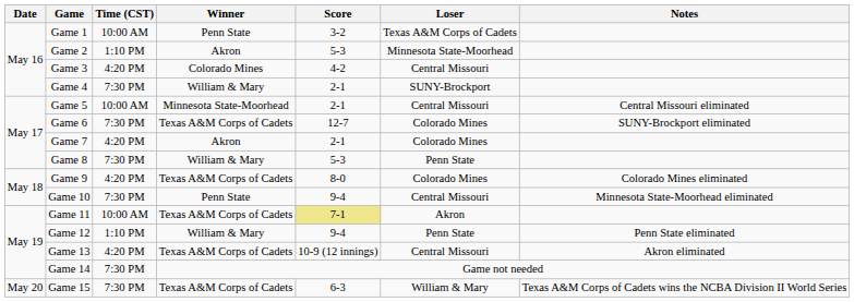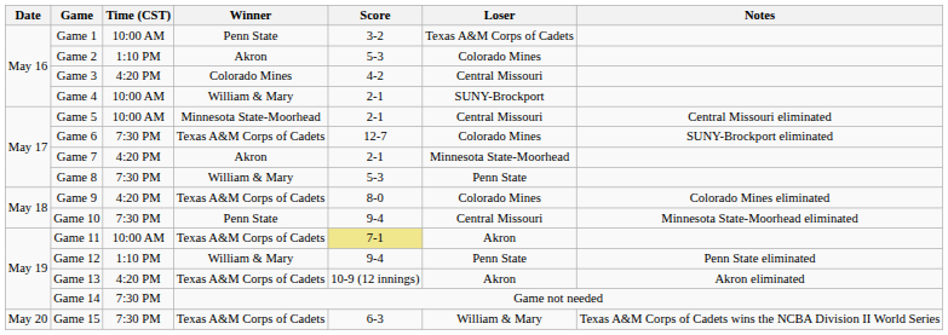 <table class="wikitable">
 <tr align="center">
 <th>Date</th>
 <th>Game</th>
 <th>Time (CST)</th>
 <th>Winner</th>
 <th>Score</th>
 <th>Loser</th>
 <th>Notes</th>
 </tr>
 <tr align="center">
 <td rowspan=4>May 16</td>
 <td>Game 1</td>
 <td>10:00 AM</td>
 <td>Penn State</td>
 <td>3-2</td>
 <td>Texas A&M Corps of Cadets</td>
 <td></td>
 </tr>
 <tr align="center">
 <td>Game 2</td>
 <td>1:10 PM</td>
 <td>Akron</td>
 <td>5-3</td>
-<td>Minnesota State-Moorhead</td>
+<td>Colorado Mines</td>
 <td></td>
 </tr>
 <tr align="center">
 <td>Game 3</td>
 <td>4:20 PM</td>
 <td>Colorado Mines</td>
 <td>4-2</td>
 <td>Central Missouri</td>
 <td></td>
 </tr>
 <tr align="center">
 <td>Game 4</td>
-<td>7:30 PM</td>
+<td>10:00 AM</td>
 <td>William & Mary</td>
 <td>2-1</td>
 <td>SUNY-Brockport</td>
 <td></td>
 </tr>
 <tr align="center">
 <td rowspan=4>May 17</td>
 <td>Game 5</td>
 <td>10:00 AM</td>
 <td>Minnesota State-Moorhead</td>
 <td>2-1</td>
 <td>Central Missouri</td>
 <td>Central Missouri eliminated</td>
 </tr>
 <tr align="center">
 <td>Game 6</td>
 <td>7:30 PM</td>
 <td>Texas A&M Corps of Cadets</td>
 <td>12-7</td>
 <td>Colorado Mines</td>
 <td>SUNY-Brockport eliminated</td>
 </tr>
 <tr align="center">
 <td>Game 7</td>
 <td>4:20 PM</td>
 <td>Akron</td>
 <td>2-1</td>
-<td>Colorado Mines</td>
+<td>Minnesota State-Moorhead</td>
 <td></td>
 </tr>
 <tr align="center">
 <td>Game 8</td>
 <td>7:30 PM</td>
 <td>William & Mary</td>
 <td>5-3</td>
 <td>Penn State</td>
 <td></td>
 </tr>
 <tr align="center">
 <td rowspan=2>May 18</td>
 <td>Game 9</td>
 <td>4:20 PM</td>
 <td>Texas A&M Corps of Cadets</td>
 <td>8-0</td>
 <td>Colorado Mines</td>
 <td>Colorado Mines eliminated</td>
 </tr>
 <tr align="center">
 <td>Game 10</td>
 <td>7:30 PM</td>
 <td>Penn State</td>
 <td>9-4</td>
 <td>Central Missouri</td>
 <td>Minnesota State-Moorhead eliminated</td>
 </tr>
 <tr align="center">
 <td rowspan=4>May 19</td>
 <td>Game 11</td>
 <td>10:00 AM</td>
 <td>Texas A&M Corps of Cadets</td>
 <td style="background: khaki;">7-1</td>
 <td>Akron</td>
 <td></td>
 </tr>
 <tr align="center">
 <td>Game 12</td>
 <td>1:10 PM</td>
 <td>William & Mary</td>
 <td>9-4</td>
 <td>Penn State</td>
 <td>Penn State eliminated</td>
 </tr>
 <tr align="center">
 <td>Game 13</td>
 <td>4:20 PM</td>
 <td>Texas A&M Corps of Cadets</td>
 <td>10-9 (12 innings)</td>
-<td>Central Missouri</td>
+<td>Akron</td>
 <td>Akron eliminated</td>
 </tr>
 <tr align="center">
 <td>Game 14</td>
 <td>7:30 PM</td>
 <td colspan=4>Game not needed</td>
 </tr>
 <tr align="center">
 <td>May 20</td>
 <td>Game 15</td>
 <td>7:30 PM</td>
 <td>Texas A&M Corps of Cadets</td>
 <td>6-3</td>
 <td>William & Mary</td>
 <td>Texas A&M Corps of Cadets wins the NCBA Division II World Series</td>
 </tr>
 </table>
